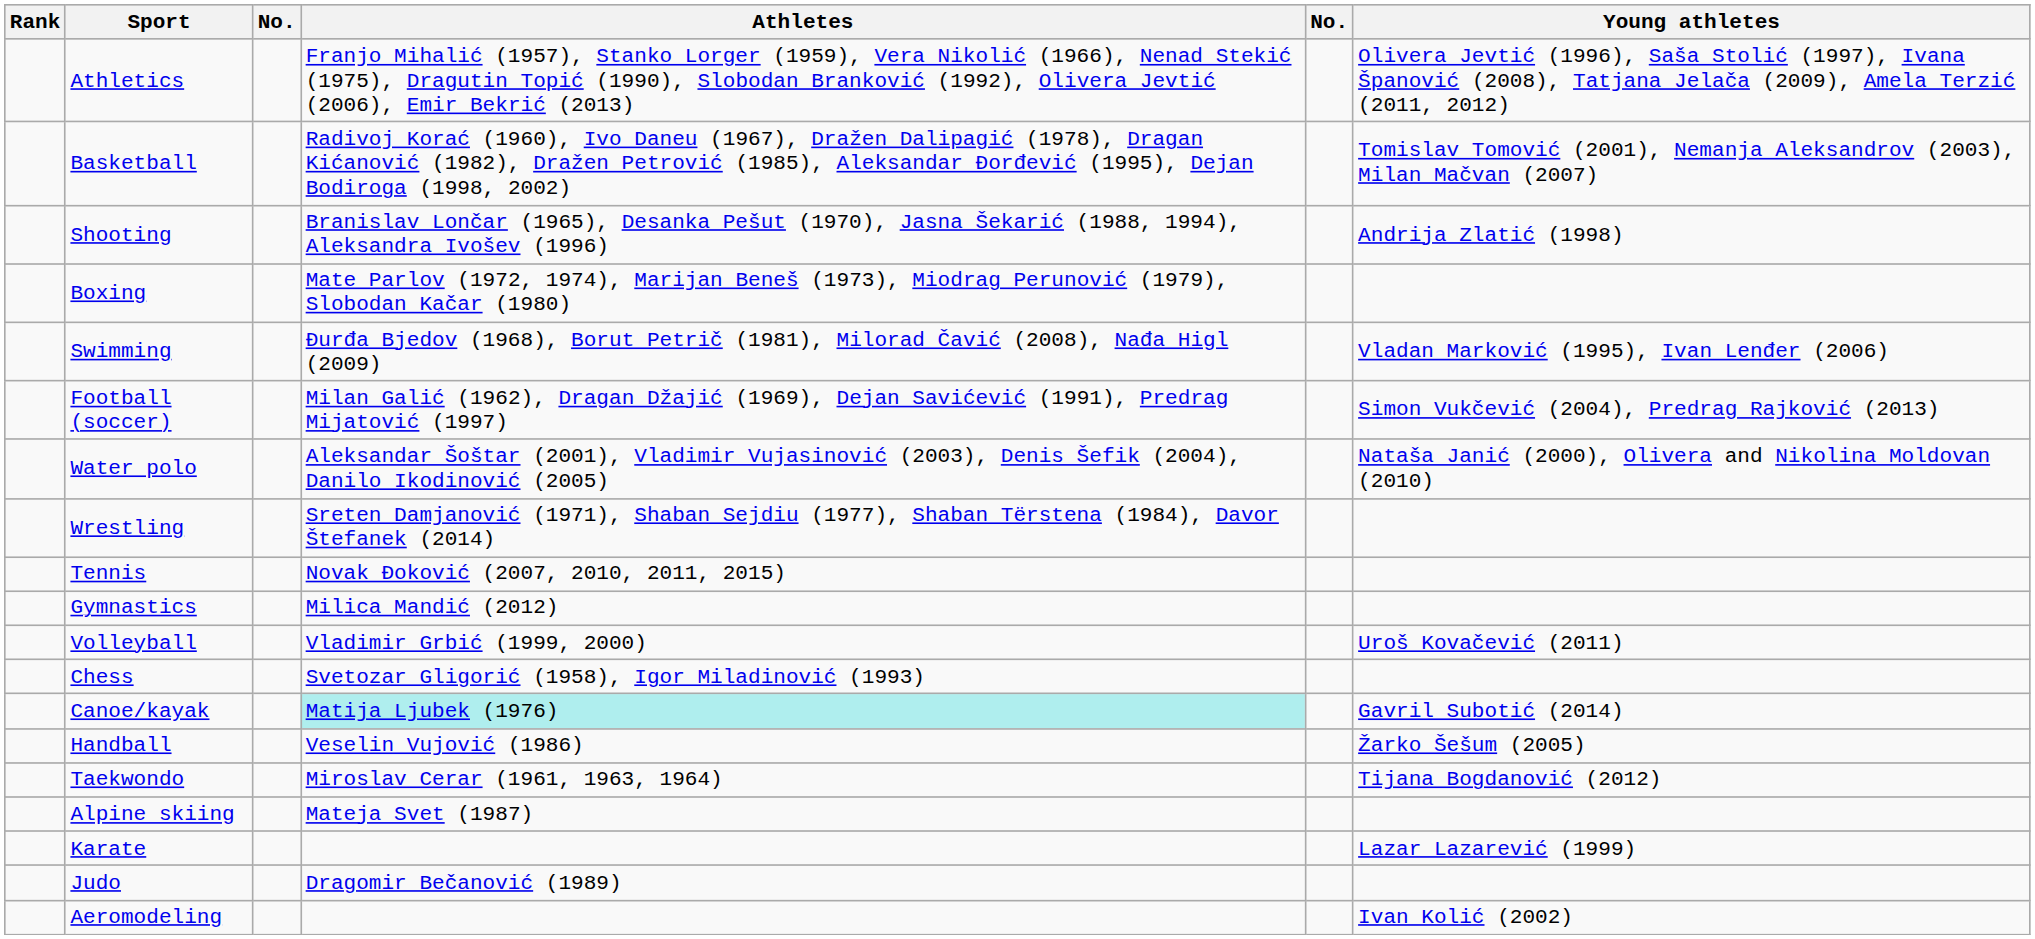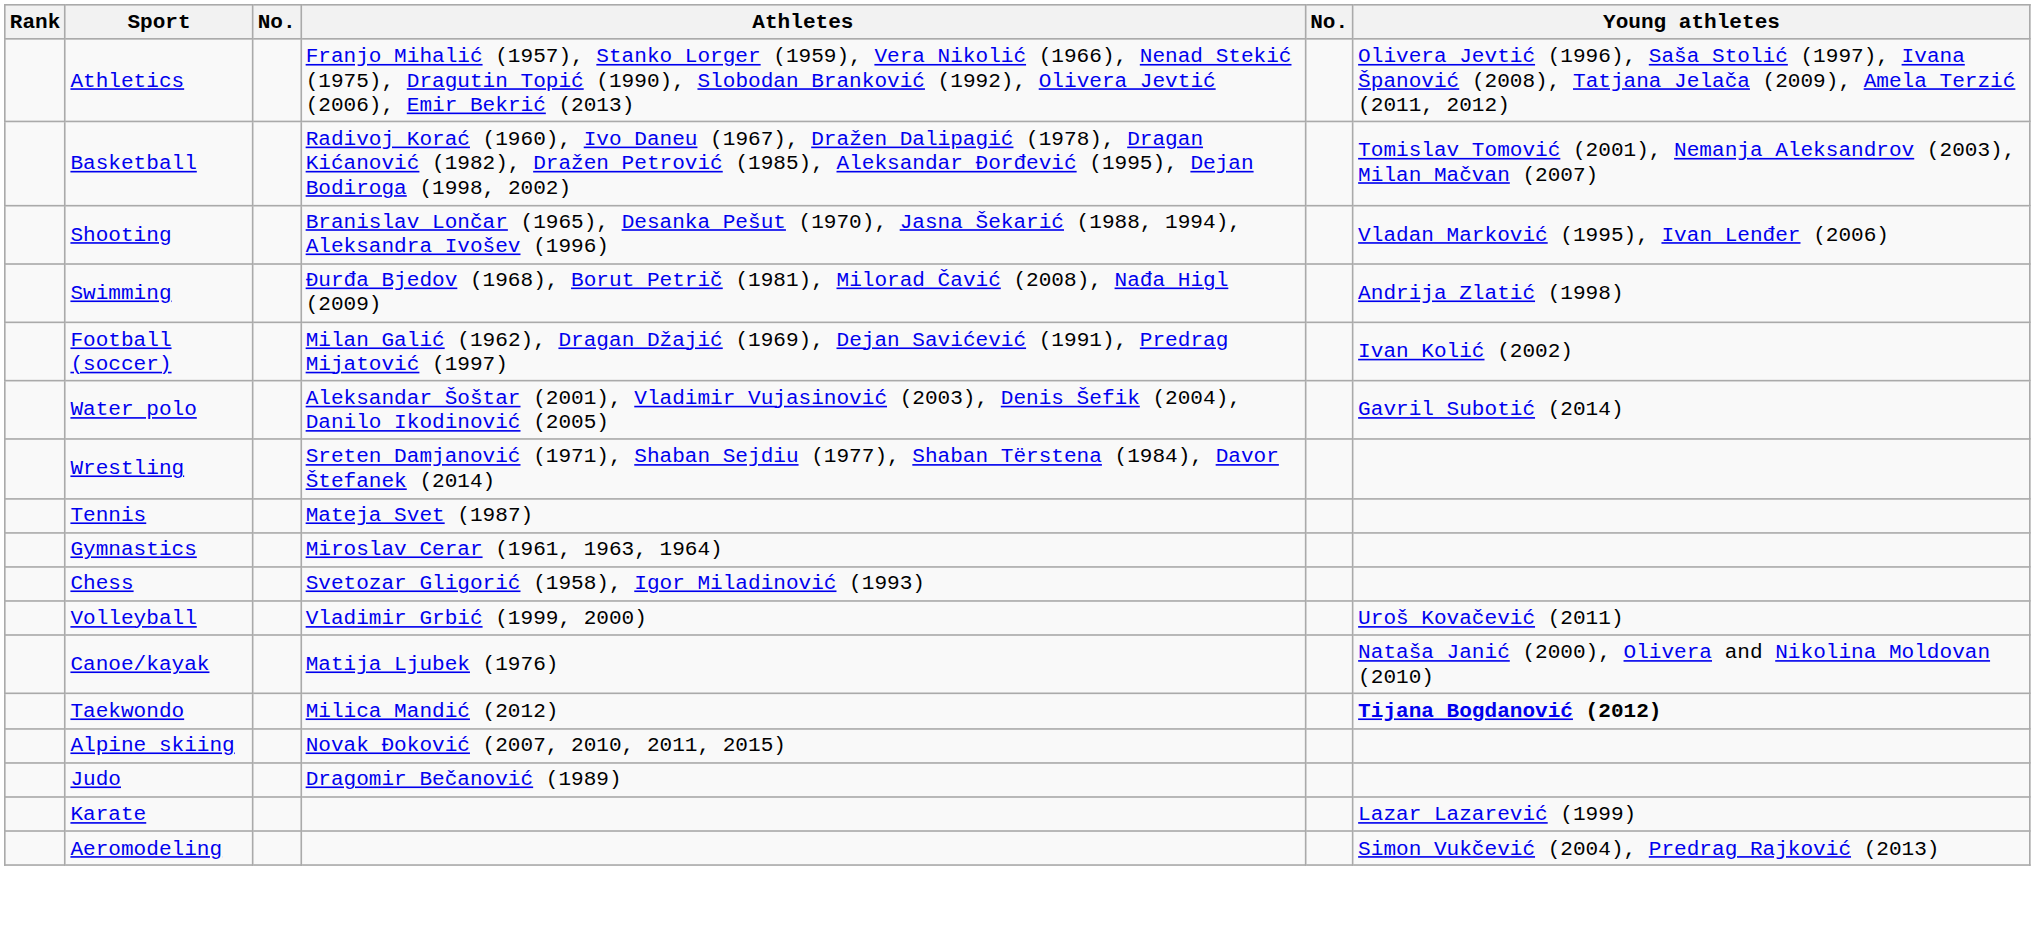 <table class="wikitable sortable">
 <tr>
 <th><strong>Rank</strong></th>
 <th><strong>Sport</strong></th>
 <th><strong>No.</strong></th>
 <th><strong>Athletes</strong></th>
 <th><strong>No.</strong></th>
 <th><strong>Young athletes</strong></th>
 </tr>
 <tr>
 <td></td>
 <td> <a href='#'>Athletics</a></td>
 <td></td>
 <td><a href='#'>Franjo Mihalić</a> (1957), <a href='#'>Stanko Lorger</a> (1959), <a href='#'>Vera Nikolić</a> (1966), <a href='#'>Nenad Stekić</a> (1975), <a href='#'>Dragutin Topić</a> (1990), <a href='#'>Slobodan Branković</a> (1992), <a href='#'>Olivera Jevtić</a> (2006), <a href='#'>Emir Bekrić</a> (2013)</td>
 <td></td>
 <td><a href='#'>Olivera Jevtić</a> (1996), <a href='#'>Saša Stolić</a> (1997), <a href='#'>Ivana Španović</a> (2008), <a href='#'>Tatjana Jelača</a> (2009), <a href='#'>Amela Terzić</a> (2011, 2012)</td>
 </tr>
 <tr>
 <td></td>
 <td> <a href='#'>Basketball</a></td>
 <td></td>
 <td><a href='#'>Radivoj Korać</a> (1960), <a href='#'>Ivo Daneu</a> (1967), <a href='#'>Dražen Dalipagić</a> (1978), <a href='#'>Dragan Kićanović</a> (1982), <a href='#'>Dražen Petrović</a> (1985), <a href='#'>Aleksandar Đorđević</a> (1995), <a href='#'>Dejan Bodiroga</a> (1998, 2002)</td>
 <td></td>
 <td><a href='#'>Tomislav Tomović</a> (2001), <a href='#'>Nemanja Aleksandrov</a> (2003), <a href='#'>Milan Mačvan</a> (2007)</td>
 </tr>
 <tr>
 <td></td>
 <td> <a href='#'>Shooting</a></td>
 <td></td>
 <td><a href='#'>Branislav Lončar</a> (1965), <a href='#'>Desanka Pešut</a> (1970), <a href='#'>Jasna Šekarić</a> (1988, 1994), <a href='#'>Aleksandra Ivošev</a> (1996)</td>
 <td></td>
-<td><a href='#'>Andrija Zlatić</a> (1998)</td>
-</tr>
-<tr>
-<td></td>
-<td> <a href='#'>Boxing</a></td>
-<td></td>
-<td><a href='#'>Mate Parlov</a> (1972, 1974), <a href='#'>Marijan Beneš</a> (1973), <a href='#'>Miodrag Perunović</a> (1979), <a href='#'>Slobodan Kačar</a> (1980)</td>
-<td></td>
-<td></td>
+<td><a href='#'>Vladan Marković</a> (1995), <a href='#'>Ivan Lenđer</a> (2006)</td>
 </tr>
 <tr>
 <td></td>
 <td> <a href='#'>Swimming</a></td>
 <td></td>
 <td><a href='#'>Đurđa Bjedov</a> (1968), <a href='#'>Borut Petrič</a> (1981), <a href='#'>Milorad Čavić</a> (2008), <a href='#'>Nađa Higl</a> (2009)</td>
 <td></td>
-<td><a href='#'>Vladan Marković</a> (1995), <a href='#'>Ivan Lenđer</a> (2006)</td>
+<td><a href='#'>Andrija Zlatić</a> (1998)</td>
 </tr>
 <tr>
 <td></td>
 <td> <a href='#'>Football (soccer)</a></td>
 <td></td>
 <td><a href='#'>Milan Galić</a> (1962), <a href='#'>Dragan Džajić</a> (1969), <a href='#'>Dejan Savićević</a> (1991), <a href='#'>Predrag Mijatović</a> (1997)</td>
 <td></td>
-<td><a href='#'>Simon Vukčević</a> (2004), <a href='#'>Predrag Rajković</a> (2013)</td>
+<td><a href='#'>Ivan Kolić</a> (2002)</td>
 </tr>
 <tr>
 <td></td>
 <td> <a href='#'>Water polo</a></td>
 <td></td>
 <td><a href='#'>Aleksandar Šoštar</a> (2001), <a href='#'>Vladimir Vujasinović</a> (2003), <a href='#'>Denis Šefik</a> (2004), <a href='#'>Danilo Ikodinović</a> (2005)</td>
 <td></td>
-<td><a href='#'>Nataša Janić</a> (2000), <a href='#'>Olivera</a> and <a href='#'>Nikolina Moldovan</a> (2010)</td>
+<td><a href='#'>Gavril Subotić</a> (2014)</td>
 </tr>
 <tr>
 <td></td>
 <td> <a href='#'>Wrestling</a></td>
 <td></td>
 <td><a href='#'>Sreten Damjanović</a> (1971), <a href='#'>Shaban Sejdiu</a> (1977), <a href='#'>Shaban Tërstena</a> (1984), <a href='#'>Davor Štefanek</a> (2014)</td>
 <td></td>
 <td></td>
 </tr>
 <tr>
 <td></td>
 <td> <a href='#'>Tennis</a></td>
 <td></td>
-<td><a href='#'>Novak Đoković</a> (2007, 2010, 2011, 2015)</td>
+<td><a href='#'>Mateja Svet</a> (1987)</td>
 <td></td>
 <td></td>
 </tr>
 <tr>
 <td></td>
 <td> <a href='#'>Gymnastics</a></td>
 <td></td>
-<td><a href='#'>Milica Mandić</a> (2012)</td>
+<td><a href='#'>Miroslav Cerar</a> (1961, 1963, 1964)</td>
+<td></td>
+<td></td>
+</tr>
+<tr>
+<td></td>
+<td> <a href='#'>Chess</a></td>
+<td></td>
+<td><a href='#'>Svetozar Gligorić</a> (1958), <a href='#'>Igor Miladinović</a> (1993)</td>
 <td></td>
 <td></td>
 </tr>
 <tr>
 <td></td>
 <td> <a href='#'>Volleyball</a></td>
 <td></td>
 <td><a href='#'>Vladimir Grbić</a> (1999, 2000)</td>
 <td></td>
 <td><a href='#'>Uroš Kovačević</a> (2011)</td>
 </tr>
 <tr>
 <td></td>
-<td> <a href='#'>Chess</a></td>
+<td> <a href='#'>Canoe/kayak</a></td>
 <td></td>
-<td><a href='#'>Svetozar Gligorić</a> (1958), <a href='#'>Igor Miladinović</a> (1993)</td>
+<td><a href='#'>Matija Ljubek</a> (1976)</td>
+<td></td>
+<td><a href='#'>Nataša Janić</a> (2000), <a href='#'>Olivera</a> and <a href='#'>Nikolina Moldovan</a> (2010)</td>
+</tr>
+<tr>
+<td></td>
+<td> <a href='#'>Taekwondo</a></td>
+<td></td>
+<td><a href='#'>Milica Mandić</a> (2012)</td>
+<td></td>
+<td><strong><a href='#'>Tijana Bogdanović</a> (2012)</strong></td>
+</tr>
+<tr>
+<td></td>
+<td> <a href='#'>Alpine skiing</a></td>
+<td></td>
+<td><a href='#'>Novak Đoković</a> (2007, 2010, 2011, 2015)</td>
 <td></td>
 <td></td>
 </tr>
 <tr>
 <td></td>
-<td> <a href='#'>Canoe/kayak</a></td>
+<td> <a href='#'>Judo</a></td>
 <td></td>
-<td style="background: paleturquoise;"><a href='#'>Matija Ljubek</a> (1976)</td>
-<td></td>
-<td><a href='#'>Gavril Subotić</a> (2014)</td>
-</tr>
-<tr>
-<td></td>
-<td> <a href='#'>Handball</a></td>
-<td></td>
-<td><a href='#'>Veselin Vujović</a> (1986)</td>
-<td></td>
-<td><a href='#'>Žarko Šešum</a> (2005)</td>
-</tr>
-<tr>
-<td></td>
-<td> <a href='#'>Taekwondo</a></td>
-<td></td>
-<td><a href='#'>Miroslav Cerar</a> (1961, 1963, 1964)</td>
-<td></td>
-<td><a href='#'>Tijana Bogdanović</a> (2012)</td>
-</tr>
-<tr>
-<td></td>
-<td> <a href='#'>Alpine skiing</a></td>
-<td></td>
-<td><a href='#'>Mateja Svet</a> (1987)</td>
+<td><a href='#'>Dragomir Bečanović</a> (1989)</td>
 <td></td>
 <td></td>
 </tr>
 <tr>
 <td></td>
 <td> <a href='#'>Karate</a></td>
 <td></td>
 <td></td>
 <td></td>
 <td><a href='#'>Lazar Lazarević</a> (1999)</td>
 </tr>
 <tr>
 <td></td>
-<td> <a href='#'>Judo</a></td>
-<td></td>
-<td><a href='#'>Dragomir Bečanović</a> (1989)</td>
-<td></td>
-<td></td>
-</tr>
-<tr>
-<td></td>
 <td> <a href='#'>Aeromodeling</a></td>
 <td></td>
 <td></td>
 <td></td>
-<td><a href='#'>Ivan Kolić</a> (2002)</td>
+<td><a href='#'>Simon Vukčević</a> (2004), <a href='#'>Predrag Rajković</a> (2013)</td>
 </tr>
 </table>
